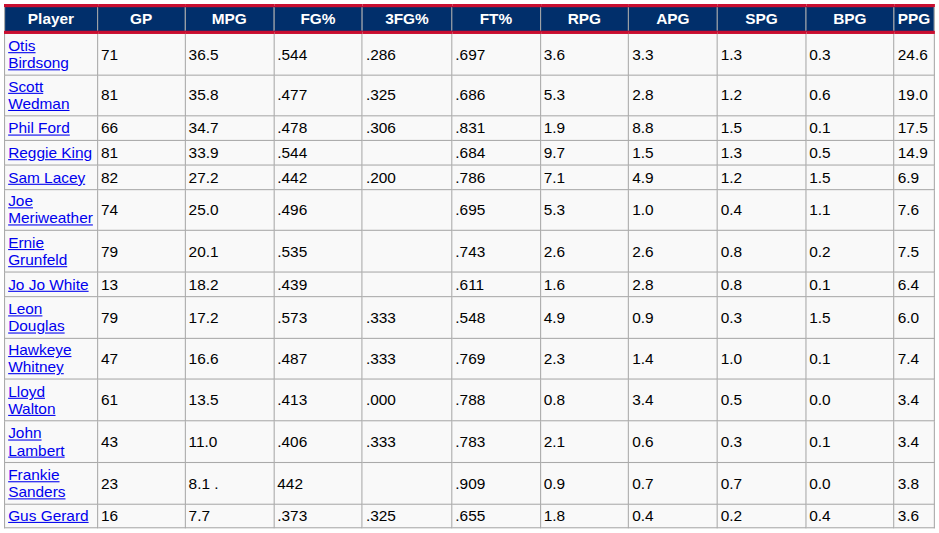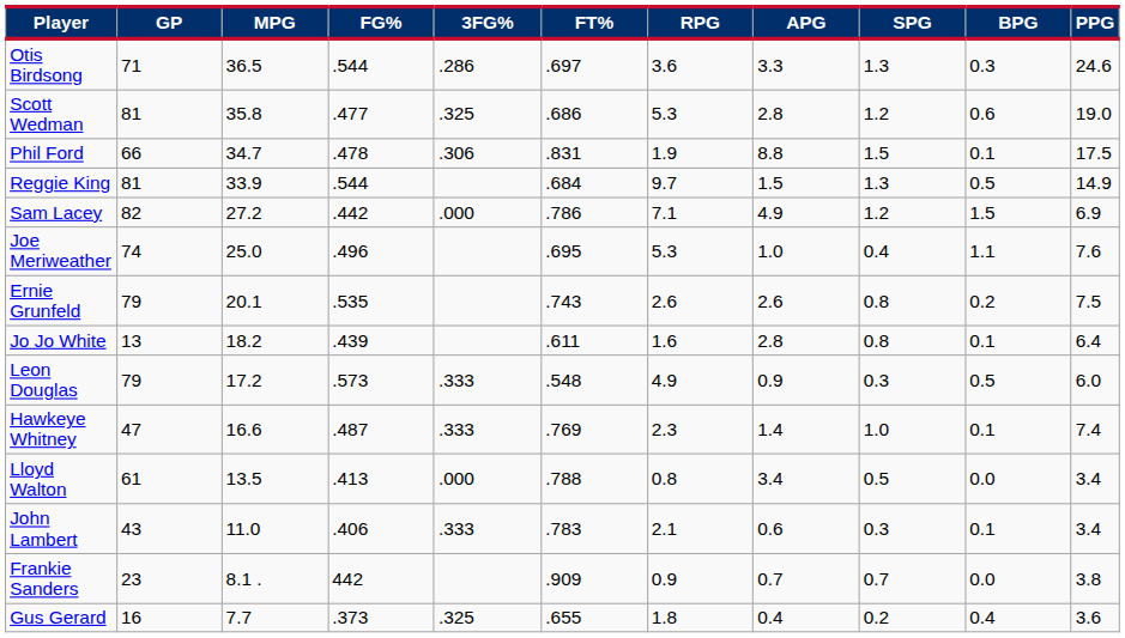 <table class="wikitable sortable" style="font-size: 90%">
 <tr>
 <th style="background:#012F6B; color:#FFFFFF; border-top:#C90E30 3px solid; border-bottom:#C90E30 3px solid;"  width="10%">Player</th>
 <th style="background:#012F6B; color:#FFFFFF; border-top:#C90E30 3px solid; border-bottom:#C90E30 3px solid;"  width="10%">GP</th>
 <th style="background:#012F6B; color:#FFFFFF; border-top:#C90E30 3px solid; border-bottom:#C90E30 3px solid;"  width="10%">MPG</th>
 <th style="background:#012F6B; color:#FFFFFF; border-top:#C90E30 3px solid; border-bottom:#C90E30 3px solid;"  width="10%">FG%</th>
 <th style="background:#012F6B; color:#FFFFFF; border-top:#C90E30 3px solid; border-bottom:#C90E30 3px solid;"  width="10%">3FG%</th>
 <th style="background:#012F6B; color:#FFFFFF; border-top:#C90E30 3px solid; border-bottom:#C90E30 3px solid;"  width="10%">FT%</th>
 <th style="background:#012F6B; color:#FFFFFF; border-top:#C90E30 3px solid; border-bottom:#C90E30 3px solid;"  width="10%">RPG</th>
 <th style="background:#012F6B; color:#FFFFFF; border-top:#C90E30 3px solid; border-bottom:#C90E30 3px solid;"  width="10%">APG</th>
 <th style="background:#012F6B; color:#FFFFFF; border-top:#C90E30 3px solid; border-bottom:#C90E30 3px solid;"  width="10%">SPG</th>
 <th style="background:#012F6B; color:#FFFFFF; border-top:#C90E30 3px solid; border-bottom:#C90E30 3px solid;"  width="10%">BPG</th>
 <th style="background:#012F6B; color:#FFFFFF; border-top:#C90E30 3px solid; border-bottom:#C90E30 3px solid;"  width="10%">PPG</th>
 </tr>
 <tr>
 <td><a href='#'>Otis Birdsong</a></td>
 <td>71</td>
 <td>36.5</td>
 <td>.544</td>
 <td>.286</td>
 <td>.697</td>
 <td>3.6</td>
 <td>3.3</td>
 <td>1.3</td>
 <td>0.3</td>
 <td>24.6</td>
 </tr>
 <tr>
 <td><a href='#'>Scott Wedman</a></td>
 <td>81</td>
 <td>35.8</td>
 <td>.477</td>
 <td>.325</td>
 <td>.686</td>
 <td>5.3</td>
 <td>2.8</td>
 <td>1.2</td>
 <td>0.6</td>
 <td>19.0</td>
 </tr>
 <tr>
 <td><a href='#'>Phil Ford</a></td>
 <td>66</td>
 <td>34.7</td>
 <td>.478</td>
 <td>.306</td>
 <td>.831</td>
 <td>1.9</td>
 <td>8.8</td>
 <td>1.5</td>
 <td>0.1</td>
 <td>17.5</td>
 </tr>
 <tr>
 <td><a href='#'>Reggie King</a></td>
 <td>81</td>
 <td>33.9</td>
 <td>.544</td>
 <td></td>
 <td>.684</td>
 <td>9.7</td>
 <td>1.5</td>
 <td>1.3</td>
 <td>0.5</td>
 <td>14.9</td>
 </tr>
 <tr>
 <td><a href='#'>Sam Lacey</a></td>
 <td>82</td>
 <td>27.2</td>
 <td>.442</td>
-<td>.200</td>
+<td>.000</td>
 <td>.786</td>
 <td>7.1</td>
 <td>4.9</td>
 <td>1.2</td>
 <td>1.5</td>
 <td>6.9</td>
 </tr>
 <tr>
 <td><a href='#'>Joe Meriweather</a></td>
 <td>74</td>
 <td>25.0</td>
 <td>.496</td>
 <td></td>
 <td>.695</td>
 <td>5.3</td>
 <td>1.0</td>
 <td>0.4</td>
 <td>1.1</td>
 <td>7.6</td>
 </tr>
 <tr>
 <td><a href='#'>Ernie Grunfeld</a></td>
 <td>79</td>
 <td>20.1</td>
 <td>.535</td>
 <td></td>
 <td>.743</td>
 <td>2.6</td>
 <td>2.6</td>
 <td>0.8</td>
 <td>0.2</td>
 <td>7.5</td>
 </tr>
 <tr>
 <td><a href='#'>Jo Jo White</a></td>
 <td>13</td>
 <td>18.2</td>
 <td>.439</td>
 <td></td>
 <td>.611</td>
 <td>1.6</td>
 <td>2.8</td>
 <td>0.8</td>
 <td>0.1</td>
 <td>6.4</td>
 </tr>
 <tr>
 <td><a href='#'>Leon Douglas</a></td>
 <td>79</td>
 <td>17.2</td>
 <td>.573</td>
 <td>.333</td>
 <td>.548</td>
 <td>4.9</td>
 <td>0.9</td>
 <td>0.3</td>
-<td>1.5</td>
+<td>0.5</td>
 <td>6.0</td>
 </tr>
 <tr>
 <td><a href='#'>Hawkeye Whitney</a></td>
 <td>47</td>
 <td>16.6</td>
 <td>.487</td>
 <td>.333</td>
 <td>.769</td>
 <td>2.3</td>
 <td>1.4</td>
 <td>1.0</td>
 <td>0.1</td>
 <td>7.4</td>
 </tr>
 <tr>
 <td><a href='#'>Lloyd Walton</a></td>
 <td>61</td>
 <td>13.5</td>
 <td>.413</td>
 <td>.000</td>
 <td>.788</td>
 <td>0.8</td>
 <td>3.4</td>
 <td>0.5</td>
 <td>0.0</td>
 <td>3.4</td>
 </tr>
 <tr>
 <td><a href='#'>John Lambert</a></td>
 <td>43</td>
 <td>11.0</td>
 <td>.406</td>
 <td>.333</td>
 <td>.783</td>
 <td>2.1</td>
 <td>0.6</td>
 <td>0.3</td>
 <td>0.1</td>
 <td>3.4</td>
 </tr>
 <tr>
 <td><a href='#'>Frankie Sanders</a></td>
 <td>23</td>
 <td>8.1	.</td>
 <td>442</td>
 <td></td>
 <td>.909</td>
 <td>0.9</td>
 <td>0.7</td>
 <td>0.7</td>
 <td>0.0</td>
 <td>3.8</td>
 </tr>
 <tr>
 <td><a href='#'>Gus Gerard</a></td>
 <td>16</td>
 <td>7.7</td>
 <td>.373</td>
 <td>.325</td>
 <td>.655</td>
 <td>1.8</td>
 <td>0.4</td>
 <td>0.2</td>
 <td>0.4</td>
 <td>3.6</td>
 </tr>
 </table>
